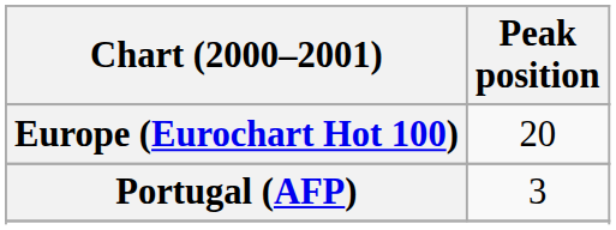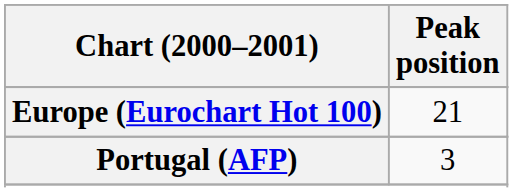 <table class="wikitable sortable plainrowheaders" style="text-align:center">
 <tr>
 <th>Chart (2000–2001)</th>
 <th>Peak<br>position</th>
 </tr>
 <tr>
 </tr>
 <tr>
 </tr>
 <tr>
 </tr>
 <tr>
 </tr>
 <tr>
 <th scope="row">Europe (<a href='#'>Eurochart Hot 100</a>)</th>
-<td>20</td>
+<td>21</td>
 </tr>
 <tr>
 </tr>
 <tr>
 </tr>
 <tr>
 </tr>
 <tr>
 </tr>
 <tr>
 </tr>
 <tr>
 </tr>
 <tr>
 </tr>
 <tr>
 <th scope="row">Portugal (<a href='#'>AFP</a>)</th>
 <td>3</td>
 </tr>
 <tr>
 </tr>
 <tr>
 </tr>
 <tr>
 </tr>
 <tr>
 </tr>
 <tr>
 </tr>
 <tr>
 </tr>
 <tr>
 </tr>
 <tr>
 </tr>
 <tr>
 </tr>
 <tr>
 </tr>
 </table>
